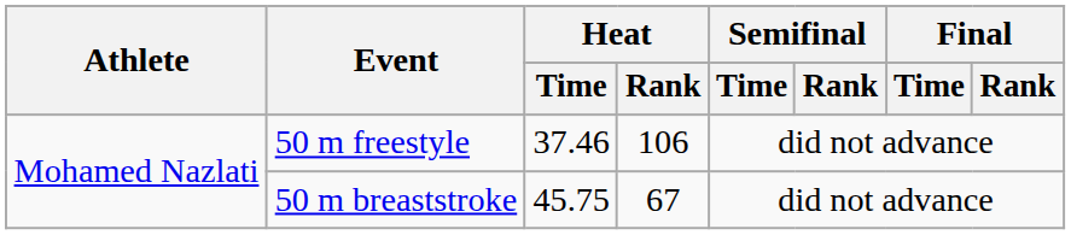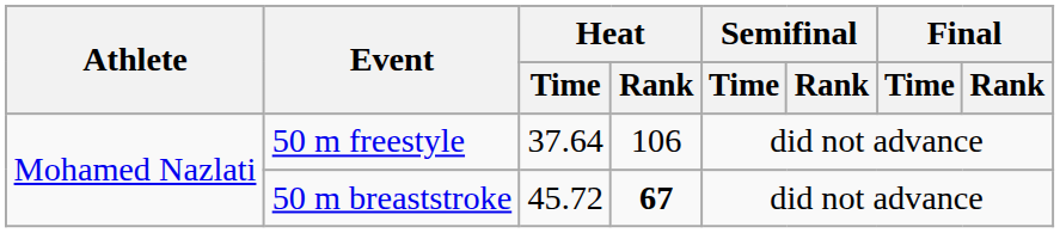 <table class=wikitable style="font-size:90%">
 <tr>
 <th rowspan="2">Athlete</th>
 <th rowspan="2">Event</th>
 <th colspan="2">Heat</th>
 <th colspan="2">Semifinal</th>
 <th colspan="2">Final</th>
 </tr>
 <tr style="font-size:95%">
 <th>Time</th>
 <th>Rank</th>
 <th>Time</th>
 <th>Rank</th>
 <th>Time</th>
 <th>Rank</th>
 </tr>
 <tr align=center>
 <td align=left rowspan=2><a href='#'>Mohamed Nazlati</a></td>
 <td align=left><a href='#'>50 m freestyle</a></td>
-<td>37.46</td>
+<td>37.64</td>
 <td>106</td>
 <td colspan=4>did not advance</td>
 </tr>
 <tr align=center>
 <td align=left><a href='#'>50 m breaststroke</a></td>
-<td>45.75</td>
-<td>67</td>
+<td>45.72</td>
+<td><strong>67</strong></td>
 <td colspan=4>did not advance</td>
 </tr>
 </table>
